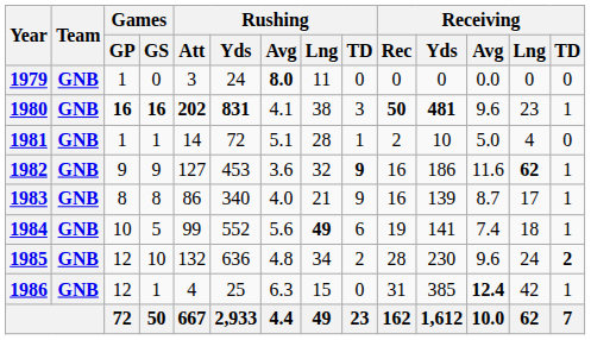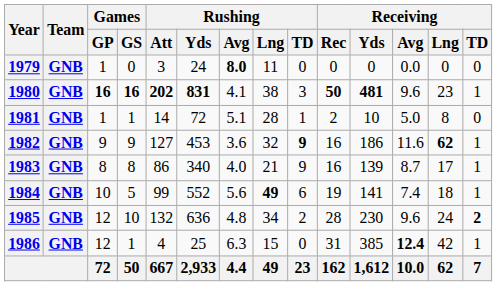 <table class="wikitable" style="text-align:center;">
 <tr>
 <th rowspan="2">Year</th>
 <th rowspan="2">Team</th>
 <th colspan="2">Games</th>
 <th colspan="5">Rushing</th>
 <th colspan="5">Receiving</th>
 </tr>
 <tr>
 <th>GP</th>
 <th>GS</th>
 <th>Att</th>
 <th>Yds</th>
 <th>Avg</th>
 <th>Lng</th>
 <th>TD</th>
 <th>Rec</th>
 <th>Yds</th>
 <th>Avg</th>
 <th>Lng</th>
 <th>TD</th>
 </tr>
 <tr>
 <th><a href='#'>1979</a></th>
 <th><a href='#'>GNB</a></th>
 <td>1</td>
 <td>0</td>
 <td>3</td>
 <td>24</td>
 <td><strong>8.0</strong></td>
 <td>11</td>
 <td>0</td>
 <td>0</td>
 <td>0</td>
 <td>0.0</td>
 <td>0</td>
 <td>0</td>
 </tr>
 <tr>
 <th><a href='#'>1980</a></th>
 <th><a href='#'>GNB</a></th>
 <td><strong>16</strong></td>
 <td><strong>16</strong></td>
 <td><strong>202</strong></td>
 <td><strong>831</strong></td>
 <td>4.1</td>
 <td>38</td>
 <td>3</td>
 <td><strong>50</strong></td>
 <td><strong>481</strong></td>
 <td>9.6</td>
 <td>23</td>
 <td>1</td>
 </tr>
 <tr>
 <th><a href='#'>1981</a></th>
 <th><a href='#'>GNB</a></th>
 <td>1</td>
 <td>1</td>
 <td>14</td>
 <td>72</td>
 <td>5.1</td>
 <td>28</td>
 <td>1</td>
 <td>2</td>
 <td>10</td>
 <td>5.0</td>
-<td>4</td>
+<td>8</td>
 <td>0</td>
 </tr>
 <tr>
 <th><a href='#'>1982</a></th>
 <th><a href='#'>GNB</a></th>
 <td>9</td>
 <td>9</td>
 <td>127</td>
 <td>453</td>
 <td>3.6</td>
 <td>32</td>
 <td><strong>9</strong></td>
 <td>16</td>
 <td>186</td>
 <td>11.6</td>
 <td><strong>62</strong></td>
 <td>1</td>
 </tr>
 <tr>
 <th><a href='#'>1983</a></th>
 <th><a href='#'>GNB</a></th>
 <td>8</td>
 <td>8</td>
 <td>86</td>
 <td>340</td>
 <td>4.0</td>
 <td>21</td>
 <td>9</td>
 <td>16</td>
 <td>139</td>
 <td>8.7</td>
 <td>17</td>
 <td>1</td>
 </tr>
 <tr>
 <th><a href='#'>1984</a></th>
 <th><a href='#'>GNB</a></th>
 <td>10</td>
 <td>5</td>
 <td>99</td>
 <td>552</td>
 <td>5.6</td>
 <td><strong>49</strong></td>
 <td>6</td>
 <td>19</td>
 <td>141</td>
 <td>7.4</td>
 <td>18</td>
 <td>1</td>
 </tr>
 <tr>
 <th><a href='#'>1985</a></th>
 <th><a href='#'>GNB</a></th>
 <td>12</td>
 <td>10</td>
 <td>132</td>
 <td>636</td>
 <td>4.8</td>
 <td>34</td>
 <td>2</td>
 <td>28</td>
 <td>230</td>
 <td>9.6</td>
 <td>24</td>
 <td><strong>2</strong></td>
 </tr>
 <tr>
 <th><a href='#'>1986</a></th>
 <th><a href='#'>GNB</a></th>
 <td>12</td>
 <td>1</td>
 <td>4</td>
 <td>25</td>
 <td>6.3</td>
 <td>15</td>
 <td>0</td>
 <td>31</td>
 <td>385</td>
 <td><strong>12.4</strong></td>
 <td>42</td>
 <td>1</td>
 </tr>
 <tr>
 <th colspan="2"></th>
 <th>72</th>
 <th>50</th>
 <th>667</th>
 <th>2,933</th>
 <th>4.4</th>
 <th>49</th>
 <th>23</th>
 <th>162</th>
 <th>1,612</th>
 <th>10.0</th>
 <th>62</th>
 <th>7</th>
 </tr>
 </table>
